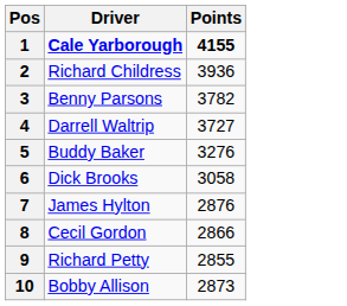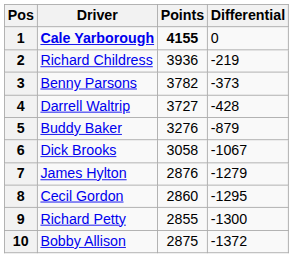 <table class="wikitable">
 <tr>
 <th>Pos</th>
 <th>Driver</th>
 <th>Points</th>
+<th>Differential</th>
 </tr>
 <tr>
 <th>1 </th>
 <td><strong><a href='#'>Cale Yarborough</a></strong></td>
 <td style="text-align:center;"><strong>4155</strong></td>
+<td>0</td>
 </tr>
 <tr>
 <th>2 </th>
 <td><a href='#'>Richard Childress</a></td>
 <td style="text-align:center;">3936</td>
+<td>-219</td>
 </tr>
 <tr>
 <th>3 </th>
 <td><a href='#'>Benny Parsons</a></td>
 <td style="text-align:center;">3782</td>
+<td>-373</td>
 </tr>
 <tr>
 <th>4 </th>
 <td><a href='#'>Darrell Waltrip</a></td>
 <td style="text-align:center;">3727</td>
+<td>-428</td>
 </tr>
 <tr>
 <th>5 </th>
 <td><a href='#'>Buddy Baker</a></td>
 <td style="text-align:center;">3276</td>
+<td>-879</td>
 </tr>
 <tr>
 <th>6 </th>
 <td><a href='#'>Dick Brooks</a></td>
 <td style="text-align:center;">3058</td>
+<td>-1067</td>
 </tr>
 <tr>
 <th>7 </th>
 <td><a href='#'>James Hylton</a></td>
 <td style="text-align:center;">2876</td>
+<td>-1279</td>
 </tr>
 <tr>
 <th>8 </th>
 <td><a href='#'>Cecil Gordon</a></td>
-<td style="text-align:center;">2866</td>
+<td style="text-align:center;">2860</td>
+<td>-1295</td>
 </tr>
 <tr>
 <th>9 </th>
 <td><a href='#'>Richard Petty</a></td>
 <td style="text-align:center;">2855</td>
+<td>-1300</td>
 </tr>
 <tr>
 <th>10 </th>
 <td><a href='#'>Bobby Allison</a></td>
-<td style="text-align:center;">2873</td>
+<td style="text-align:center;">2875</td>
+<td>-1372</td>
 </tr>
 </table>
